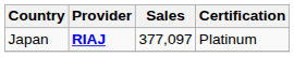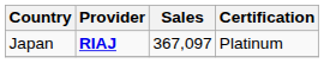 <table class="wikitable" border="1">
 <tr>
 <th>Country</th>
 <th>Provider</th>
 <th>Sales</th>
 <th>Certification</th>
 </tr>
 <tr>
 <td>Japan</td>
 <td><strong><a href='#'>RIAJ</a></strong></td>
-<td>377,097</td>
+<td>367,097</td>
 <td>Platinum</td>
 </tr>
 <tr>
 </tr>
 </table>
